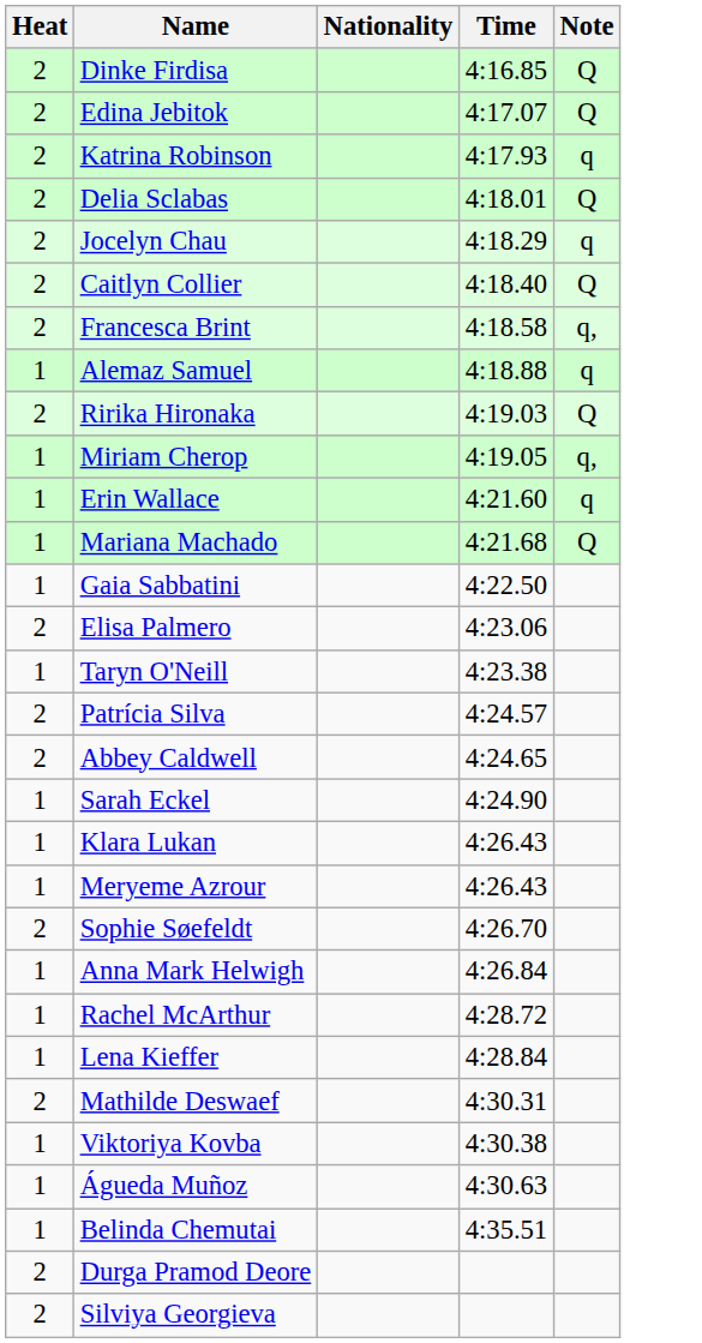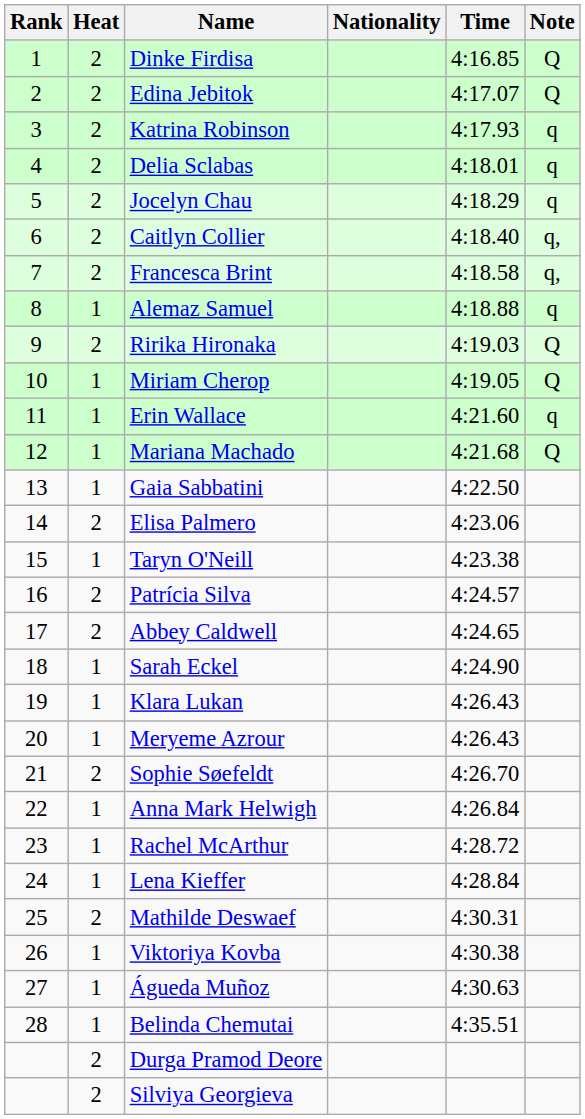 <table class="wikitable sortable" style="text-align:center">
 <tr>
+<th>Rank</th>
 <th>Heat</th>
 <th>Name</th>
 <th>Nationality</th>
 <th>Time</th>
 <th>Note</th>
 </tr>
 <tr bgcolor=ccffcc>
+<td>1</td>
 <td>2</td>
 <td align=left><a href='#'>Dinke Firdisa</a></td>
 <td align=left></td>
 <td>4:16.85</td>
 <td>Q</td>
 </tr>
 <tr bgcolor=ccffcc>
 <td>2</td>
+<td>2</td>
 <td align=left><a href='#'>Edina Jebitok</a></td>
 <td align=left></td>
 <td>4:17.07</td>
 <td>Q</td>
 </tr>
 <tr bgcolor=ccffcc>
+<td>3</td>
 <td>2</td>
 <td align=left><a href='#'>Katrina Robinson</a></td>
 <td align=left></td>
 <td>4:17.93</td>
 <td>q</td>
 </tr>
 <tr bgcolor=ccffcc>
+<td>4</td>
 <td>2</td>
 <td align=left><a href='#'>Delia Sclabas</a></td>
 <td align=left></td>
 <td>4:18.01</td>
-<td>Q</td>
+<td>q</td>
 </tr>
 <tr bgcolor=ddffdd>
+<td>5</td>
 <td>2</td>
 <td align=left><a href='#'>Jocelyn Chau</a></td>
 <td align=left></td>
 <td>4:18.29</td>
 <td>q</td>
 </tr>
 <tr bgcolor=ddffdd>
+<td>6</td>
 <td>2</td>
 <td align=left><a href='#'>Caitlyn Collier</a></td>
 <td align=left></td>
 <td>4:18.40</td>
-<td>Q</td>
+<td>q, </td>
 </tr>
 <tr bgcolor=ddffdd>
+<td>7</td>
 <td>2</td>
 <td align=left><a href='#'>Francesca Brint</a></td>
 <td align=left></td>
 <td>4:18.58</td>
 <td>q, </td>
 </tr>
 <tr bgcolor=ccffcc>
+<td>8</td>
 <td>1</td>
 <td align=left><a href='#'>Alemaz Samuel</a></td>
 <td align=left></td>
 <td>4:18.88</td>
 <td>q</td>
 </tr>
 <tr bgcolor=ddffdd>
+<td>9</td>
 <td>2</td>
 <td align=left><a href='#'>Ririka Hironaka</a></td>
 <td align=left></td>
 <td>4:19.03</td>
 <td>Q</td>
 </tr>
 <tr bgcolor=ccffcc>
+<td>10</td>
 <td>1</td>
 <td align=left><a href='#'>Miriam Cherop</a></td>
 <td align=left></td>
 <td>4:19.05</td>
-<td>q, </td>
+<td>Q</td>
 </tr>
 <tr bgcolor=ccffcc>
+<td>11</td>
 <td>1</td>
 <td align=left><a href='#'>Erin Wallace</a></td>
 <td align=left></td>
 <td>4:21.60</td>
 <td>q</td>
 </tr>
 <tr bgcolor=ccffcc>
+<td>12</td>
 <td>1</td>
 <td align=left><a href='#'>Mariana Machado</a></td>
 <td align=left></td>
 <td>4:21.68</td>
 <td>Q</td>
 </tr>
 <tr>
+<td>13</td>
 <td>1</td>
 <td align=left><a href='#'>Gaia Sabbatini</a></td>
 <td align=left></td>
 <td>4:22.50</td>
 <td></td>
 </tr>
 <tr>
+<td>14</td>
 <td>2</td>
 <td align=left><a href='#'>Elisa Palmero</a></td>
 <td align=left></td>
 <td>4:23.06</td>
 <td></td>
 </tr>
 <tr>
+<td>15</td>
 <td>1</td>
 <td align=left><a href='#'>Taryn O'Neill</a></td>
 <td align=left></td>
 <td>4:23.38</td>
 <td></td>
 </tr>
 <tr>
+<td>16</td>
 <td>2</td>
 <td align=left><a href='#'>Patrícia Silva</a></td>
 <td align=left></td>
 <td>4:24.57</td>
 <td></td>
 </tr>
 <tr>
+<td>17</td>
 <td>2</td>
 <td align=left><a href='#'>Abbey Caldwell</a></td>
 <td align=left></td>
 <td>4:24.65</td>
 <td></td>
 </tr>
 <tr>
+<td>18</td>
 <td>1</td>
 <td align=left><a href='#'>Sarah Eckel</a></td>
 <td align=left></td>
 <td>4:24.90</td>
 <td></td>
 </tr>
 <tr>
+<td>19</td>
 <td>1</td>
 <td align=left><a href='#'>Klara Lukan</a></td>
 <td align=left></td>
 <td>4:26.43</td>
 <td></td>
 </tr>
 <tr>
+<td>20</td>
 <td>1</td>
 <td align=left><a href='#'>Meryeme Azrour</a></td>
 <td align=left></td>
 <td>4:26.43</td>
 <td></td>
 </tr>
 <tr>
+<td>21</td>
 <td>2</td>
 <td align=left><a href='#'>Sophie Søefeldt</a></td>
 <td align=left></td>
 <td>4:26.70</td>
 <td></td>
 </tr>
 <tr>
+<td>22</td>
 <td>1</td>
 <td align=left><a href='#'>Anna Mark Helwigh</a></td>
 <td align=left></td>
 <td>4:26.84</td>
 <td></td>
 </tr>
 <tr>
+<td>23</td>
 <td>1</td>
 <td align=left><a href='#'>Rachel McArthur</a></td>
 <td align=left></td>
 <td>4:28.72</td>
 <td></td>
 </tr>
 <tr>
+<td>24</td>
 <td>1</td>
 <td align=left><a href='#'>Lena Kieffer</a></td>
 <td align=left></td>
 <td>4:28.84</td>
 <td></td>
 </tr>
 <tr>
+<td>25</td>
 <td>2</td>
 <td align=left><a href='#'>Mathilde Deswaef</a></td>
 <td align=left></td>
 <td>4:30.31</td>
 <td></td>
 </tr>
 <tr>
+<td>26</td>
 <td>1</td>
 <td align=left><a href='#'>Viktoriya Kovba</a></td>
 <td align=left></td>
 <td>4:30.38</td>
 <td></td>
 </tr>
 <tr>
+<td>27</td>
 <td>1</td>
 <td align=left><a href='#'>Águeda Muñoz</a></td>
 <td align=left></td>
 <td>4:30.63</td>
 <td></td>
 </tr>
 <tr>
+<td>28</td>
 <td>1</td>
 <td align=left><a href='#'>Belinda Chemutai</a></td>
 <td align=left></td>
 <td>4:35.51</td>
 <td></td>
 </tr>
 <tr>
+<td></td>
 <td>2</td>
 <td align=left><a href='#'>Durga Pramod Deore</a></td>
 <td align=left></td>
 <td></td>
 <td></td>
 </tr>
 <tr>
+<td></td>
 <td>2</td>
 <td align=left><a href='#'>Silviya Georgieva</a></td>
 <td align=left></td>
 <td></td>
 <td></td>
 </tr>
 </table>
